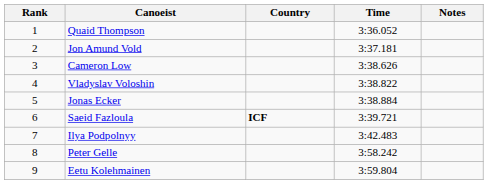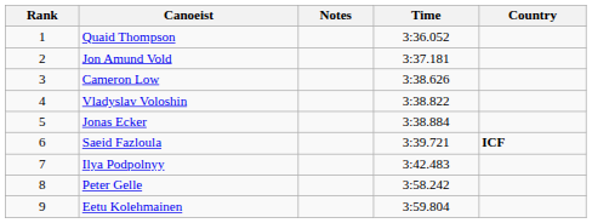 <table class="wikitable" style="text-align:center;width: 55%">
 <tr>
 <th>Rank</th>
 <th>Canoeist</th>
+<th>Notes</th>
+<th>Time</th>
 <th>Country</th>
-<th>Time</th>
-<th>Notes</th>
 </tr>
 <tr>
 <td>1</td>
 <td align="left"><a href='#'>Quaid Thompson</a></td>
+<td></td>
+<td>3:36.052</td>
 <td align="left"></td>
-<td>3:36.052</td>
-<td></td>
 </tr>
 <tr>
 <td>2</td>
 <td align="left"><a href='#'>Jon Amund Vold</a></td>
+<td></td>
+<td>3:37.181</td>
 <td align="left"></td>
-<td>3:37.181</td>
-<td></td>
 </tr>
 <tr>
 <td>3</td>
 <td align="left"><a href='#'>Cameron Low</a></td>
+<td></td>
+<td>3:38.626</td>
 <td align="left"></td>
-<td>3:38.626</td>
-<td></td>
 </tr>
 <tr>
 <td>4</td>
 <td align="left"><a href='#'>Vladyslav Voloshin</a></td>
+<td></td>
+<td>3:38.822</td>
 <td align="left"></td>
-<td>3:38.822</td>
-<td></td>
 </tr>
 <tr>
 <td>5</td>
 <td align="left"><a href='#'>Jonas Ecker</a></td>
+<td></td>
+<td>3:38.884</td>
 <td align="left"></td>
-<td>3:38.884</td>
-<td></td>
 </tr>
 <tr>
 <td>6</td>
 <td align="left"><a href='#'>Saeid Fazloula</a></td>
+<td></td>
+<td>3:39.721</td>
 <td align="left"><strong>ICF</strong></td>
-<td>3:39.721</td>
-<td></td>
 </tr>
 <tr>
 <td>7</td>
 <td align="left"><a href='#'>Ilya Podpolnyy</a></td>
+<td></td>
+<td>3:42.483</td>
 <td align="left"></td>
-<td>3:42.483</td>
-<td></td>
 </tr>
 <tr>
 <td>8</td>
 <td align="left"><a href='#'>Peter Gelle</a></td>
+<td></td>
+<td>3:58.242</td>
 <td align="left"></td>
-<td>3:58.242</td>
-<td></td>
 </tr>
 <tr>
 <td>9</td>
 <td align="left"><a href='#'>Eetu Kolehmainen</a></td>
+<td></td>
+<td>3:59.804</td>
 <td align="left"></td>
-<td>3:59.804</td>
-<td></td>
 </tr>
 </table>
